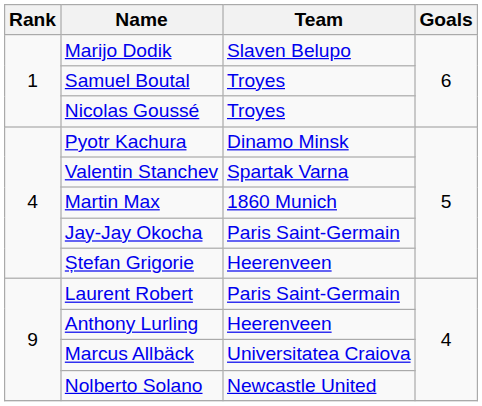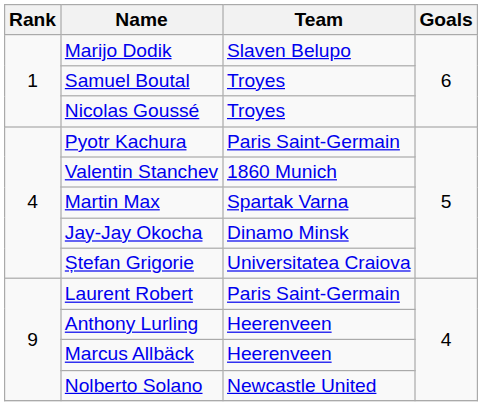 <table class="wikitable" style="text-align:center">
 <tr>
 <th>Rank</th>
 <th>Name</th>
 <th>Team</th>
 <th>Goals</th>
 </tr>
 <tr>
 <td rowspan="3" align=center>1</td>
 <td align="left"> <a href='#'>Marijo Dodik</a></td>
 <td align="left"> <a href='#'>Slaven Belupo</a></td>
 <td rowspan="3">6</td>
 </tr>
 <tr>
 <td align="left"> <a href='#'>Samuel Boutal</a></td>
 <td align="left"> <a href='#'>Troyes</a></td>
 </tr>
 <tr>
 <td align="left"> <a href='#'>Nicolas Goussé</a></td>
 <td align="left"> <a href='#'>Troyes</a></td>
 </tr>
 <tr>
 <td rowspan="5" align=center>4</td>
 <td align="left"> <a href='#'>Pyotr Kachura</a></td>
-<td align="left"> <a href='#'>Dinamo Minsk</a></td>
+<td align="left"> <a href='#'>Paris Saint-Germain</a></td>
 <td rowspan="5">5</td>
 </tr>
 <tr>
 <td align="left"> <a href='#'>Valentin Stanchev</a></td>
+<td align="left"> <a href='#'>1860 Munich</a></td>
+</tr>
+<tr>
+<td align="left"> <a href='#'>Martin Max</a></td>
 <td align="left"> <a href='#'>Spartak Varna</a></td>
 </tr>
 <tr>
-<td align="left"> <a href='#'>Martin Max</a></td>
-<td align="left"> <a href='#'>1860 Munich</a></td>
-</tr>
-<tr>
 <td align="left"> <a href='#'>Jay-Jay Okocha</a></td>
-<td align="left"> <a href='#'>Paris Saint-Germain</a></td>
+<td align="left"> <a href='#'>Dinamo Minsk</a></td>
 </tr>
 <tr>
 <td align="left"> <a href='#'>Ștefan Grigorie</a></td>
-<td align="left"> <a href='#'>Heerenveen</a></td>
+<td align="left"> <a href='#'>Universitatea Craiova</a></td>
 </tr>
 <tr>
 <td rowspan="4">9</td>
 <td align="left"> <a href='#'>Laurent Robert</a></td>
 <td align="left"> <a href='#'>Paris Saint-Germain</a></td>
 <td rowspan="4">4</td>
 </tr>
 <tr>
 <td align="left"> <a href='#'>Anthony Lurling</a></td>
 <td align="left"> <a href='#'>Heerenveen</a></td>
 </tr>
 <tr>
 <td align="left"> <a href='#'>Marcus Allbäck</a></td>
-<td align="left"> <a href='#'>Universitatea Craiova</a></td>
+<td align="left"> <a href='#'>Heerenveen</a></td>
 </tr>
 <tr>
 <td align="left"> <a href='#'>Nolberto Solano</a></td>
 <td align="left"> <a href='#'>Newcastle United</a></td>
 </tr>
 <tr>
 </tr>
 </table>
